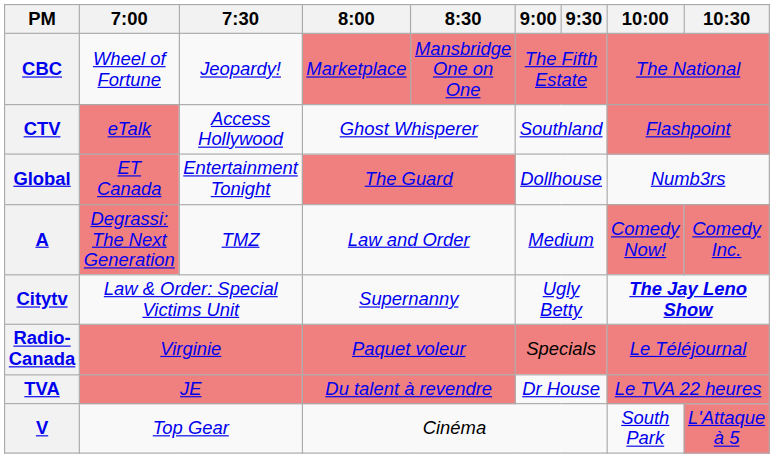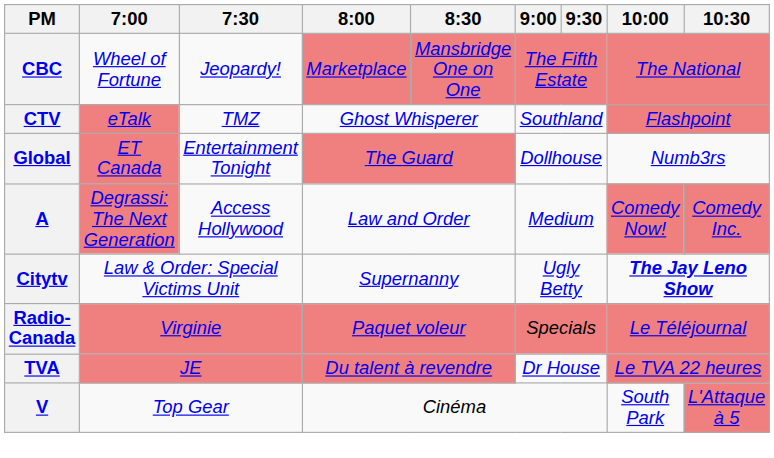 <table class="wikitable" style="width:100%;">
 <tr>
 <th style="width:4%;">PM</th>
 <th style="width:12%;">7:00</th>
 <th style="width:12%;">7:30</th>
 <th style="width:12%;">8:00</th>
 <th style="width:12%;">8:30</th>
 <th style="width:12%;">9:00</th>
 <th style="width:12%;">9:30</th>
 <th style="width:12%;">10:00</th>
 <th style="width:12%;">10:30</th>
 </tr>
 <tr style="text-align:center;">
 <th><a href='#'>CBC</a></th>
 <td style="text-align:center;"><em><a href='#'>Wheel of Fortune</a></em></td>
 <td style="text-align:center;"><em><a href='#'>Jeopardy!</a></em></td>
 <td style="text-align:center; background:#f08080;"><em><a href='#'>Marketplace</a></em></td>
 <td style="text-align:center; background:#f08080;"><em><a href='#'>Mansbridge One on One</a></em></td>
 <td colspan="2"  style="text-align:center; background:#f08080;"><em><a href='#'>The Fifth Estate</a></em></td>
 <td colspan="2"  style="text-align:center; background:#f08080;"><em><a href='#'>The National</a></em></td>
 </tr>
 <tr style="text-align:center;">
 <th><a href='#'>CTV</a></th>
 <td style="text-align:center; background:#f08080;"><em><a href='#'>eTalk</a></em></td>
-<td style="text-align:center;"><em><a href='#'>Access Hollywood</a></em></td>
+<td><em><a href='#'>TMZ</a></em></td>
 <td colspan="2" style="text-align:center;"><em><a href='#'>Ghost Whisperer</a></em></td>
 <td colspan="2" style="text-align:center;"><em><a href='#'>Southland</a></em></td>
 <td colspan="2"  style="text-align:center; background:#f08080;"><em><a href='#'>Flashpoint</a></em></td>
 </tr>
 <tr style="text-align:center;">
 <th><a href='#'>Global</a></th>
 <td style="text-align:center; background:#f08080;"><em><a href='#'>ET Canada</a></em></td>
 <td style="text-align:center;"><em><a href='#'>Entertainment Tonight</a></em></td>
 <td colspan="2"  style="text-align:center; background:#f08080;"><em><a href='#'>The Guard</a></em></td>
 <td colspan="2" style="text-align:center;"><em><a href='#'>Dollhouse</a></em></td>
 <td colspan="2" style="text-align:center;"><em><a href='#'>Numb3rs</a></em></td>
 </tr>
 <tr style="text-align:center;">
 <th><a href='#'>A</a></th>
 <td style="background:#f08080;"><em><a href='#'>Degrassi: The Next Generation</a></em></td>
-<td><em><a href='#'>TMZ</a></em></td>
+<td style="text-align:center;"><em><a href='#'>Access Hollywood</a></em></td>
 <td colspan="2"><em><a href='#'>Law and Order</a></em></td>
 <td colspan="2"><em><a href='#'>Medium</a></em></td>
 <td style="background:#f08080;"><em><a href='#'>Comedy Now!</a></em></td>
 <td style="background:#f08080;"><em><a href='#'>Comedy Inc.</a></em></td>
 </tr>
 <tr style="text-align:center;">
 <th><a href='#'>Citytv</a></th>
 <td colspan="2" style="text-align:center;"><em><a href='#'>Law & Order: Special Victims Unit</a></em></td>
 <td colspan="2" style="text-align:center;"><em><a href='#'>Supernanny</a></em></td>
 <td colspan="2" style="text-align:center;"><em><a href='#'>Ugly Betty</a></em></td>
 <td colspan="2" style="text-align:center;"><strong><em><a href='#'>The Jay Leno Show</a></em></strong></td>
 </tr>
 <tr style="text-align:center;">
 <th><a href='#'>Radio-Canada</a></th>
 <td colspan="2"  style="text-align:center; background:#f08080;"><em><a href='#'>Virginie</a></em></td>
 <td colspan="2"  style="text-align:center; background:#f08080;"><em><a href='#'>Paquet voleur</a></em></td>
 <td colspan="2"  style="text-align:center; background:#f08080;"><em>Specials</em></td>
 <td colspan="2"  style="text-align:center; background:#f08080;"><em><a href='#'>Le Téléjournal</a></em></td>
 </tr>
 <tr style="text-align:center;">
 <th><a href='#'>TVA</a></th>
 <td colspan="2"  style="text-align:center; background:#f08080;"><em><a href='#'>JE</a></em></td>
 <td colspan="2"  style="text-align:center; background:#f08080;"><em><a href='#'>Du talent à revendre</a></em></td>
 <td colspan="2" style="text-align:center;"><em><a href='#'>Dr House</a></em></td>
 <td colspan="2"  style="text-align:center; background:#f08080;"><em><a href='#'>Le TVA 22 heures</a></em></td>
 </tr>
 <tr style="text-align:center;">
 <th><a href='#'>V</a></th>
 <td colspan="2" style="text-align:center;"><em><a href='#'>Top Gear</a></em></td>
 <td colspan="4" style="text-align:center;"><em>Cinéma</em></td>
 <td style="text-align:center;"><em><a href='#'>South Park</a></em></td>
 <td style="text-align:center; background:#f08080;"><em><a href='#'>L'Attaque à 5</a></em></td>
 </tr>
 </table>
